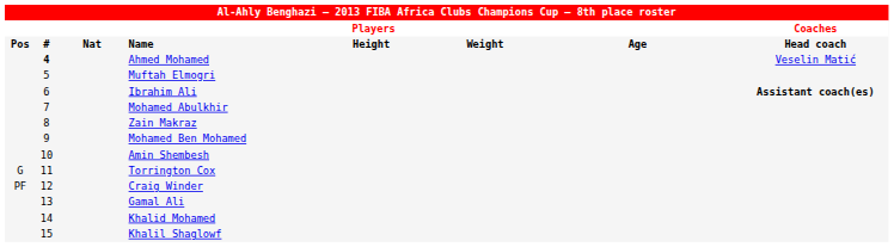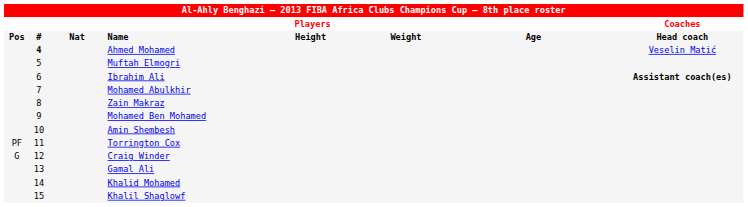 <table border=0 cellpadding=2 cellspacing=0  |- bgcolor=#f5f5f5 style="text-align:center; font-size:85%;" width=75%>
 <tr>
 <td colspan="8" style="background: red; color: white"><strong>Al-Ahly Benghazi – 2013 FIBA Africa Clubs Champions Cup – 8th place roster</strong></td>
 </tr>
 <tr>
 <td colspan="7" style="background: white; color: red"><strong>Players</strong></td>
 <td style="background: white; color: red"><strong>Coaches</strong></td>
 </tr>
 <tr style="background=#f5f5f5; color: black">
 <th width=5px>Pos</th>
 <th width=5px>#</th>
 <th width=50px>Nat</th>
 <th width=135px align=left>Name</th>
 <th width=100px>Height</th>
 <th width=70px>Weight</th>
 <th width=160px>Age</th>
 <th width=110px>Head coach</th>
 </tr>
 <tr>
 <td></td>
 <td><strong>4</strong></td>
 <td></td>
 <td align=left><a href='#'>Ahmed Mohamed</a></td>
 <td></td>
 <td></td>
 <td></td>
 <td> <a href='#'>Veselin Matić</a></td>
 </tr>
 <tr>
 <td></td>
 <td>5</td>
 <td></td>
 <td align=left><a href='#'>Muftah Elmogri</a></td>
 <td></td>
 <td></td>
 <td></td>
 <td></td>
 </tr>
 <tr>
 <td></td>
 <td>6</td>
 <td></td>
 <td align=left><a href='#'>Ibrahim Ali</a></td>
 <td></td>
 <td></td>
 <td></td>
 <td><strong>Assistant coach(es)</strong></td>
 </tr>
 <tr>
 <td></td>
 <td>7</td>
 <td></td>
 <td align=left><a href='#'>Mohamed Abulkhir</a></td>
 <td></td>
 <td></td>
 <td><span></span></td>
 <td></td>
 </tr>
 <tr>
 <td></td>
 <td>8</td>
 <td></td>
 <td align=left><a href='#'>Zain Makraz</a></td>
 <td></td>
 <td></td>
 <td></td>
 <td></td>
 </tr>
 <tr>
 <td></td>
 <td>9</td>
 <td></td>
 <td align=left><a href='#'>Mohamed Ben Mohamed</a></td>
 <td></td>
 <td></td>
 <td></td>
 <td></td>
 </tr>
 <tr>
 <td></td>
 <td>10</td>
 <td></td>
 <td align=left><a href='#'>Amin Shembesh</a></td>
 <td></td>
 <td></td>
 <td></td>
 <td></td>
 </tr>
 <tr>
-<td>G</td>
+<td>PF</td>
 <td>11</td>
 <td></td>
 <td align=left><a href='#'>Torrington Cox</a></td>
 <td><span></span></td>
 <td></td>
 <td><span></span></td>
 <td></td>
 </tr>
 <tr>
-<td>PF</td>
+<td>G</td>
 <td>12</td>
 <td></td>
 <td align=left><a href='#'>Craig Winder</a></td>
 <td><span></span></td>
 <td><span></span></td>
 <td><span></span></td>
 <td></td>
 </tr>
 <tr>
 <td></td>
 <td>13</td>
 <td></td>
 <td align=left><a href='#'>Gamal Ali</a></td>
 <td></td>
 <td></td>
 <td></td>
 <td></td>
 </tr>
 <tr>
 <td></td>
 <td>14</td>
 <td></td>
 <td align=left><a href='#'>Khalid Mohamed</a></td>
 <td></td>
 <td></td>
 <td></td>
 </tr>
 <tr>
 <td></td>
 <td>15</td>
 <td></td>
 <td align=left><a href='#'>Khalil Shaglowf</a></td>
 <td></td>
 <td></td>
 <td></td>
 <td></td>
 </tr>
 </table>
